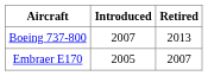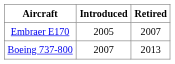 <table class="toccolours" border="1" cellpadding="5" style="border-collapse:collapse;text-align:center;margin:auto;">
 <tr>
 <th>Aircraft</th>
 <th>Introduced</th>
 <th>Retired</th>
 </tr>
 <tr>
+<td><a href='#'>Embraer E170</a></td>
+<td>2005</td>
+<td>2007</td>
+</tr>
+<tr>
 <td><a href='#'>Boeing 737-800</a></td>
 <td>2007</td>
 <td>2013</td>
 </tr>
-<tr>
-<td><a href='#'>Embraer E170</a></td>
-<td>2005</td>
-<td>2007</td>
-</tr>
 </table>
